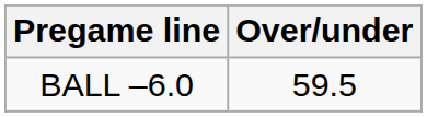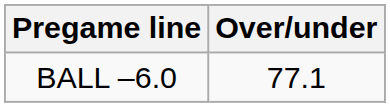 <table class="wikitable">
 <tr align="center">
 <th style=>Pregame line</th>
 <th style=>Over/under</th>
 </tr>
 <tr align="center">
 <td>BALL –6.0</td>
-<td>59.5</td>
+<td>77.1</td>
 </tr>
 </table>
